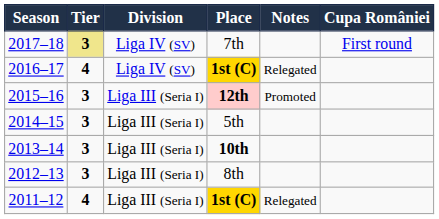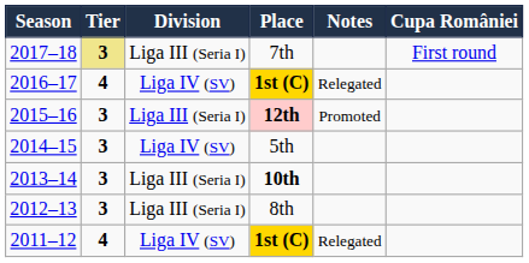 <table class="wikitable" style="text-align:center; font-size:90%">
 <tr>
 <th style="background:#213148;color:#FFFFFF;border:1px solid #1a2948;">Season</th>
 <th style="background:#213148;color:#FFFFFF;border:1px solid #1a2948;">Tier</th>
 <th style="background:#213148;color:#FFFFFF;border:1px solid #1a2948;">Division</th>
 <th style="background:#213148;color:#FFFFFF;border:1px solid #1a2948;">Place</th>
 <th style="background:#213148;color:#FFFFFF;border:1px solid #1a2948;">Notes</th>
 <th style="background:#213148;color:#FFFFFF;border:1px solid #1a2948;">Cupa României</th>
 </tr>
 <tr>
 <td><a href='#'>2017–18</a></td>
 <td style="background: khaki;"><strong>3</strong></td>
-<td><a href='#'>Liga IV</a> <small>(<a href='#'>SV</a>)</small></td>
+<td>Liga III <small>(Seria I)</small></td>
 <td>7th</td>
 <td></td>
 <td><a href='#'>First round</a></td>
 </tr>
 <tr>
 <td><a href='#'>2016–17</a></td>
 <td><strong>4</strong></td>
 <td><a href='#'>Liga IV</a> <small>(<a href='#'>SV</a>)</small></td>
 <td align=center bgcolor=gold><strong>1st (C)</strong></td>
 <td><small>Relegated</small></td>
 <td></td>
 </tr>
 <tr>
 <td><a href='#'>2015–16</a></td>
 <td><strong>3</strong></td>
 <td><a href='#'>Liga III</a> <small>(Seria I)</small></td>
 <td align=center bgcolor=#FFCCCC><strong>12th</strong></td>
 <td><small>Promoted</small></td>
 <td></td>
 </tr>
 <tr>
 <td><a href='#'>2014–15</a></td>
 <td><strong>3</strong></td>
-<td>Liga III <small>(Seria I)</small></td>
+<td><a href='#'>Liga IV</a> <small>(<a href='#'>SV</a>)</small></td>
 <td>5th</td>
 <td></td>
 <td></td>
 </tr>
 <tr>
 <td><a href='#'>2013–14</a></td>
 <td><strong>3</strong></td>
 <td>Liga III <small>(Seria I)</small></td>
 <td><strong>10th</strong></td>
 <td></td>
 <td></td>
 </tr>
 <tr>
 <td><a href='#'>2012–13</a></td>
 <td><strong>3</strong></td>
 <td>Liga III <small>(Seria I)</small></td>
 <td>8th</td>
 <td></td>
 <td></td>
 </tr>
 <tr>
 <td><a href='#'>2011–12</a></td>
 <td><strong>4</strong></td>
-<td>Liga III <small>(Seria I)</small></td>
+<td><a href='#'>Liga IV</a> <small>(<a href='#'>SV</a>)</small></td>
 <td align=center bgcolor=gold><strong>1st (C)</strong></td>
 <td><small>Relegated</small></td>
 <td></td>
 </tr>
 </table>
